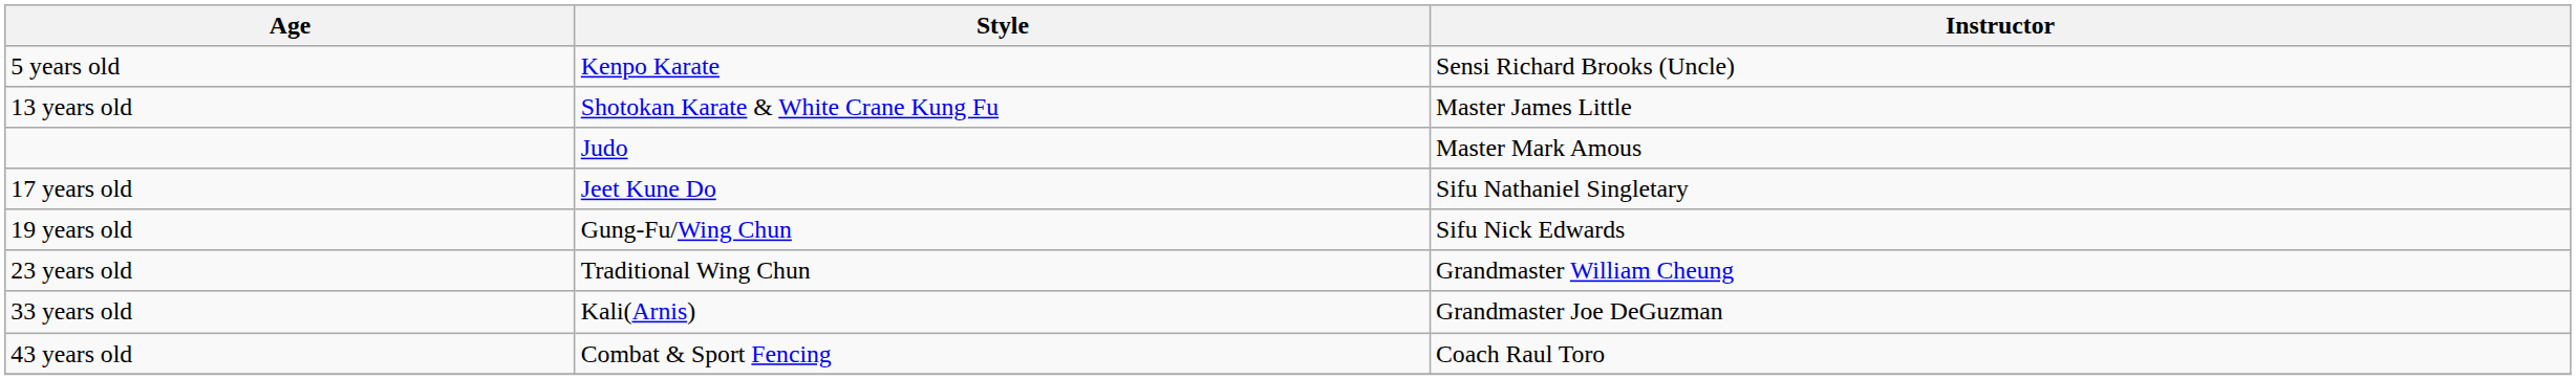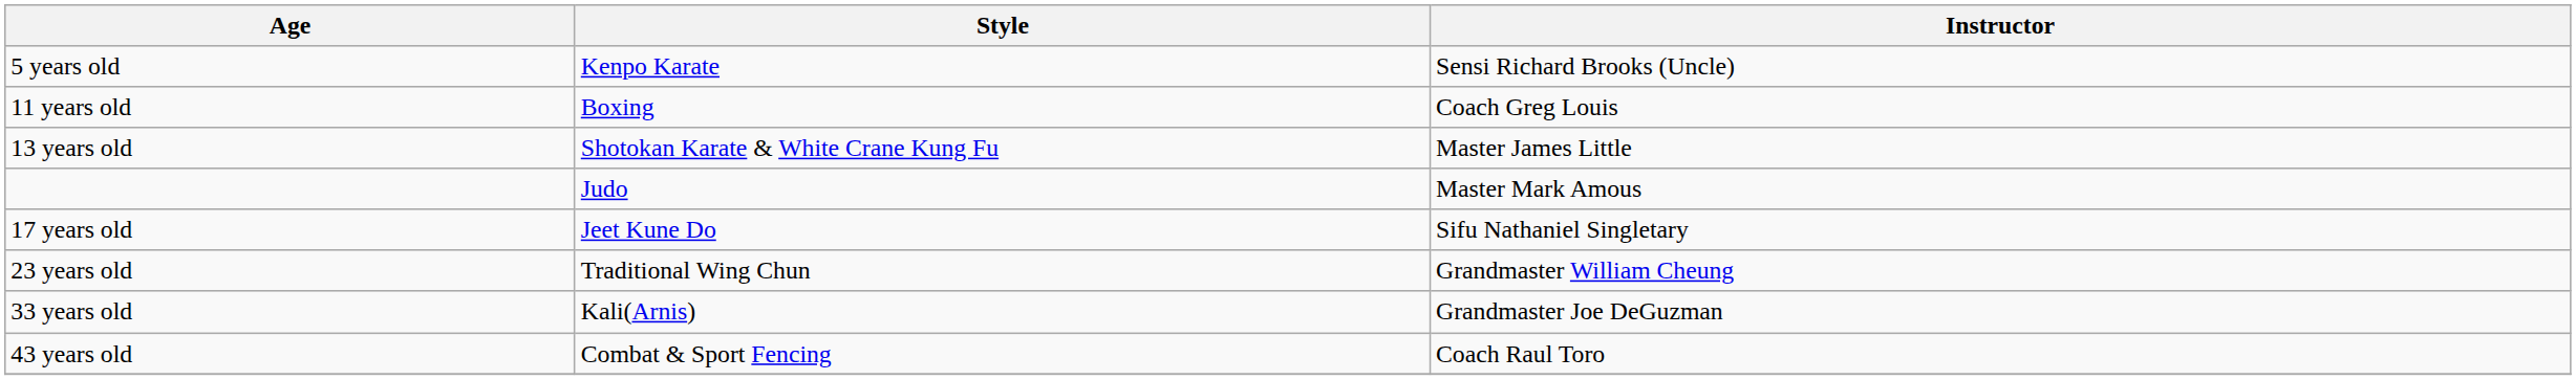 <table class="wikitable sortable collapsible" style="font-size: 95%">
 <tr>
 <th style="width:10%;"Sortable>Age</th>
 <th style="width:15%;">Style</th>
 <th style="width:20%;">Instructor</th>
 </tr>
 <tr>
 <td>5 years old</td>
 <td><a href='#'>Kenpo Karate</a></td>
 <td>Sensi Richard Brooks (Uncle)</td>
+</tr>
+<tr>
+<td>11 years old</td>
+<td><a href='#'>Boxing</a></td>
+<td>Coach Greg Louis</td>
 </tr>
 <tr>
 <td>13 years old</td>
 <td><a href='#'>Shotokan Karate</a> & <a href='#'>White Crane Kung Fu</a></td>
 <td>Master James Little</td>
 </tr>
 <tr>
 <td 15 years old></td>
 <td><a href='#'>Judo</a></td>
 <td>Master Mark Amous</td>
 </tr>
 <tr>
 <td>17 years old</td>
 <td><a href='#'>Jeet Kune Do</a></td>
 <td>Sifu Nathaniel Singletary</td>
-</tr>
-<tr>
-<td>19 years old</td>
-<td>Gung-Fu/<a href='#'>Wing Chun</a></td>
-<td>Sifu Nick Edwards</td>
 </tr>
 <tr>
 <td>23 years old</td>
 <td>Traditional Wing Chun</td>
 <td>Grandmaster <a href='#'>William Cheung</a></td>
 </tr>
 <tr>
 <td>33 years old</td>
 <td>Kali(<a href='#'>Arnis</a>)</td>
 <td>Grandmaster Joe DeGuzman</td>
 </tr>
 <tr>
 <td>43 years old</td>
 <td>Combat & Sport <a href='#'>Fencing</a></td>
 <td>Coach Raul Toro</td>
 </tr>
 <tr>
 </tr>
 </table>
